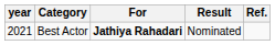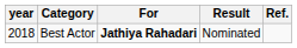 <table class="wikitable sortable">
 <tr>
 <th>year</th>
 <th>Category</th>
 <th>For</th>
 <th>Result</th>
 <th>Ref.</th>
 </tr>
 <tr>
-<td>2021</td>
+<td>2018</td>
 <td>Best Actor</td>
 <td><strong>Jathiya Rahadari</strong></td>
 <td>Nominated</td>
 <td></td>
 </tr>
 </table>
